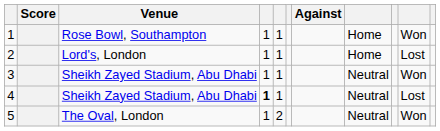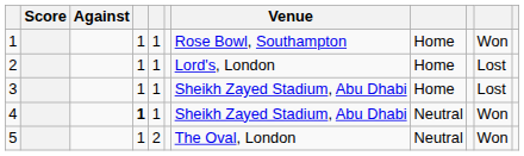 <table class="wikitable plainrowheaders sortable">
 <tr>
 <th></th>
 <th>Score</th>
-<th>Venue</th>
+<th>Against</th>
 <th><a href='#'></a></th>
 <th><a href='#'></a></th>
 <th><a href='#'></a></th>
-<th>Against</th>
+<th>Venue</th>
 <th></th>
 <th></th>
 <th></th>
 <th scope=col class=unsortable></th>
 </tr>
 <tr>
 <td>1</td>
 <th scope="row"></th>
-<td><a href='#'>Rose Bowl</a>,  <a href='#'>Southampton</a></td>
+<td></td>
 <td>1</td>
 <td>1</td>
 <td></td>
-<td></td>
+<td><a href='#'>Rose Bowl</a>,  <a href='#'>Southampton</a></td>
 <td>Home</td>
 <td></td>
 <td>Won</td>
 <td></td>
 </tr>
 <tr>
 <td>2</td>
 <th scope="row"> </th>
-<td><a href='#'>Lord's</a>, London</td>
+<td></td>
 <td>1</td>
 <td>1</td>
 <td></td>
-<td></td>
+<td><a href='#'>Lord's</a>, London</td>
 <td>Home</td>
 <td></td>
 <td>Lost</td>
 <td></td>
 </tr>
 <tr>
 <td>3</td>
 <th scope="row">  </th>
-<td><a href='#'>Sheikh Zayed Stadium</a>,  <a href='#'>Abu Dhabi</a></td>
+<td></td>
 <td>1</td>
 <td>1</td>
 <td></td>
+<td><a href='#'>Sheikh Zayed Stadium</a>,  <a href='#'>Abu Dhabi</a></td>
+<td>Home</td>
 <td></td>
+<td>Lost</td>
+<td></td>
+</tr>
+<tr>
+<td>4</td>
+<th scope="row">  </th>
+<td></td>
+<td><strong>1</strong></td>
+<td>1</td>
+<td></td>
+<td><a href='#'>Sheikh Zayed Stadium</a>, <a href='#'>Abu Dhabi</a></td>
 <td>Neutral</td>
 <td></td>
 <td>Won</td>
 <td></td>
 </tr>
 <tr>
-<td>4</td>
-<th scope="row">  </th>
-<td><a href='#'>Sheikh Zayed Stadium</a>, <a href='#'>Abu Dhabi</a></td>
-<td><strong>1</strong></td>
-<td>1</td>
-<td></td>
-<td></td>
-<td>Neutral</td>
-<td></td>
-<td>Lost</td>
-<td></td>
-</tr>
-<tr>
 <td>5</td>
 <th scope="row">  </th>
-<td><a href='#'>The Oval</a>, London</td>
+<td></td>
 <td>1</td>
 <td>2</td>
 <td></td>
-<td></td>
+<td><a href='#'>The Oval</a>, London</td>
 <td>Neutral</td>
 <td></td>
 <td>Won</td>
 <td></td>
 </tr>
 </table>
